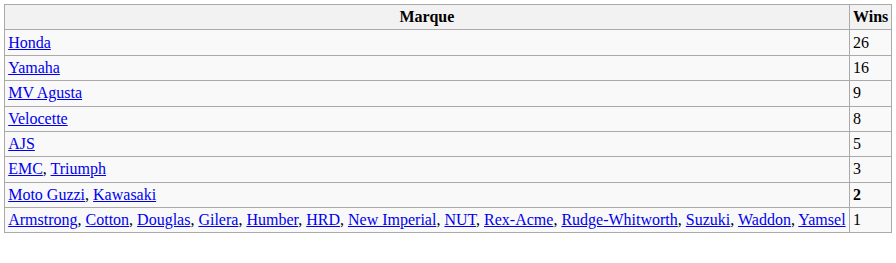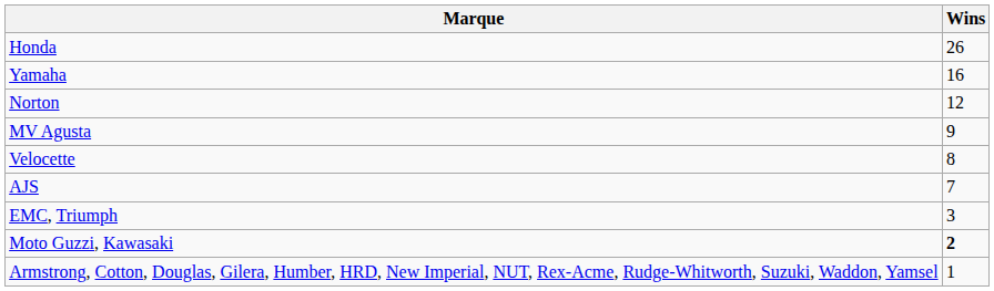 <table class="wikitable">
 <tr>
 <th>Marque</th>
 <th>Wins</th>
 </tr>
 <tr>
 <td><a href='#'>Honda</a></td>
 <td>26</td>
 </tr>
 <tr>
 <td><a href='#'>Yamaha</a></td>
 <td>16</td>
 </tr>
 <tr>
+<td><a href='#'>Norton</a></td>
+<td>12</td>
+</tr>
+<tr>
 <td><a href='#'>MV Agusta</a></td>
 <td>9</td>
 </tr>
 <tr>
 <td><a href='#'>Velocette</a></td>
 <td>8</td>
 </tr>
 <tr>
 <td><a href='#'>AJS</a></td>
-<td>5</td>
+<td>7</td>
 </tr>
 <tr>
 <td><a href='#'>EMC</a>, <a href='#'>Triumph</a></td>
 <td>3</td>
 </tr>
 <tr>
 <td><a href='#'>Moto Guzzi</a>, <a href='#'>Kawasaki</a></td>
 <td><strong>2</strong></td>
 </tr>
 <tr>
 <td><a href='#'>Armstrong</a>, <a href='#'>Cotton</a>, <a href='#'>Douglas</a>, <a href='#'>Gilera</a>, <a href='#'>Humber</a>, <a href='#'>HRD</a>, <a href='#'>New Imperial</a>, <a href='#'>NUT</a>, <a href='#'>Rex-Acme</a>, <a href='#'>Rudge-Whitworth</a>, <a href='#'>Suzuki</a>, <a href='#'>Waddon</a>, <a href='#'>Yamsel</a></td>
 <td>1</td>
 </tr>
 </table>
